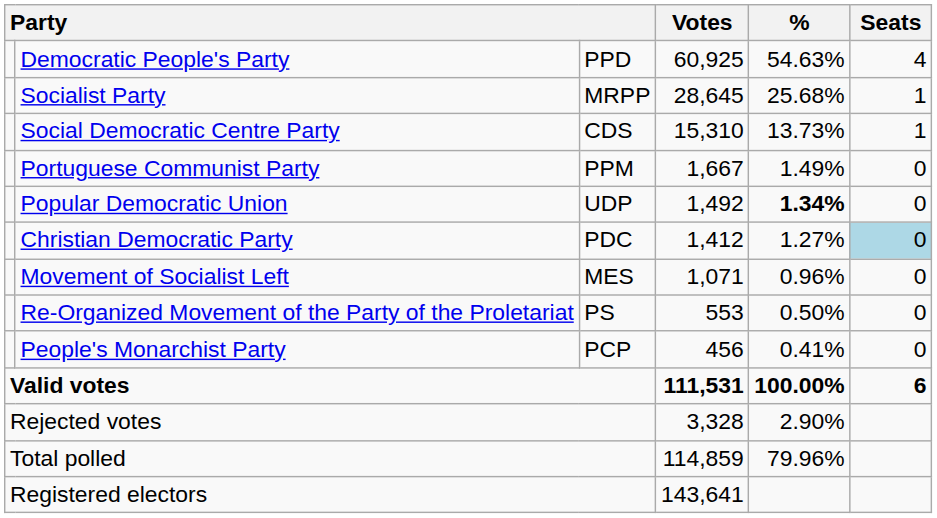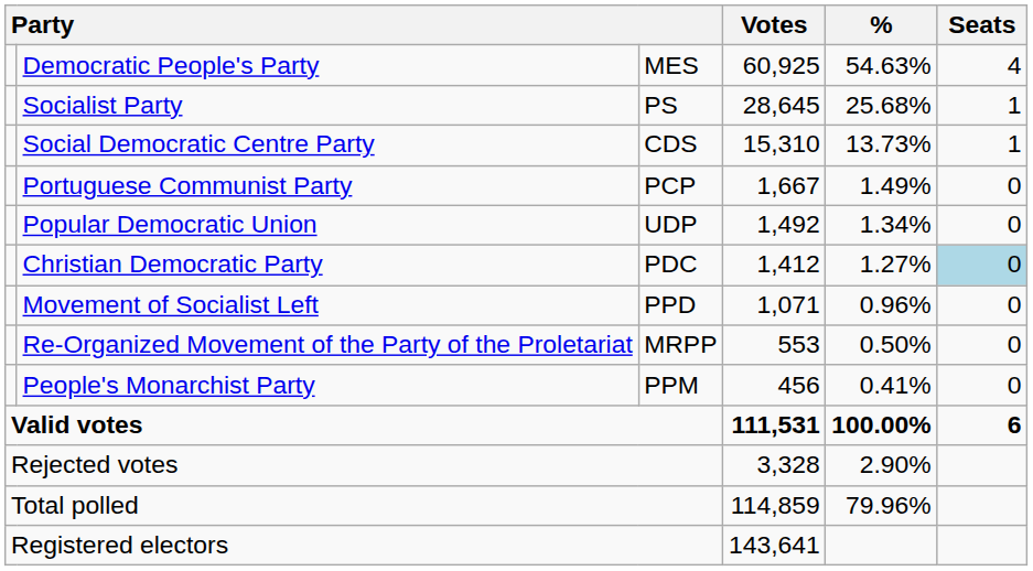 <table class="wikitable" border="1" style="text-align:right;">
 <tr>
 <th style="text-align:left;" colspan=3>Party</th>
 <th align=center width="50">Votes</th>
 <th align=center width="50">%</th>
 <th align=center width="50">Seats</th>
 </tr>
 <tr>
 <td></td>
 <td align=left><a href='#'>Democratic People's Party</a></td>
-<td align=left>PPD</td>
+<td align=left>MES</td>
 <td>60,925</td>
 <td>54.63%</td>
 <td>4</td>
 </tr>
 <tr>
 <td></td>
 <td align=left><a href='#'>Socialist Party</a></td>
-<td align=left>MRPP</td>
+<td align=left>PS</td>
 <td>28,645</td>
 <td>25.68%</td>
 <td>1</td>
 </tr>
 <tr>
 <td></td>
 <td align=left style="white-space: nowrap;"><a href='#'>Social Democratic Centre Party</a></td>
 <td align=left>CDS</td>
 <td>15,310</td>
 <td>13.73%</td>
 <td>1</td>
 </tr>
 <tr>
 <td></td>
 <td align=left><a href='#'>Portuguese Communist Party</a></td>
-<td align=left>PPM</td>
+<td align=left>PCP</td>
 <td>1,667</td>
 <td>1.49%</td>
 <td>0</td>
 </tr>
 <tr>
 <td></td>
 <td align=left><a href='#'>Popular Democratic Union</a></td>
 <td align=left>UDP</td>
 <td>1,492</td>
-<td><strong>1.34%</strong></td>
+<td>1.34%</td>
 <td>0</td>
 </tr>
 <tr>
 <td></td>
 <td align=left style="white-space: nowrap;"><a href='#'>Christian Democratic Party</a></td>
 <td align=left>PDC</td>
 <td>1,412</td>
 <td>1.27%</td>
 <td style="background: lightblue;">0</td>
 </tr>
 <tr>
 <td></td>
 <td align=left><a href='#'>Movement of Socialist Left</a></td>
-<td align=left>MES</td>
+<td align=left>PPD</td>
 <td>1,071</td>
 <td>0.96%</td>
 <td>0</td>
 </tr>
 <tr>
 <td></td>
 <td align=left><a href='#'>Re-Organized Movement of the Party of the Proletariat</a></td>
-<td align=left>PS</td>
+<td align=left>MRPP</td>
 <td>553</td>
 <td>0.50%</td>
 <td>0</td>
 </tr>
 <tr>
 <td></td>
 <td align=left><a href='#'>People's Monarchist Party</a></td>
-<td align=left>PCP</td>
+<td align=left>PPM</td>
 <td>456</td>
 <td>0.41%</td>
 <td>0</td>
 </tr>
 <tr style="font-weight:bold">
 <td align=left colspan=3>Valid votes</td>
 <td>111,531</td>
 <td>100.00%</td>
 <td>6</td>
 </tr>
 <tr>
 <td align=left colspan=3>Rejected votes</td>
 <td>3,328</td>
 <td>2.90%</td>
 <td></td>
 </tr>
 <tr>
 <td align=left colspan=3>Total polled</td>
 <td>114,859</td>
 <td>79.96%</td>
 <td></td>
 </tr>
 <tr>
 <td align=left colspan=3>Registered electors</td>
 <td>143,641</td>
 <td></td>
 <td></td>
 </tr>
 </table>
